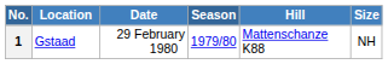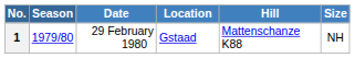 <table class="wikitable sortable" style="font-size:86%; line-height:15px; text-align:left; border:grey solid 1px; border-collapse:collapse; background:#ffffff;">
 <tr style="background:#efefef;">
 <th style="background-color:#369; color:white; width:10px;">No.</th>
+<th style="background-color:#369; color:white;  width:30px;">Season</th>
+<th style="background-color:#4180be; color:white; width:89px;">Date</th>
 <th style="background-color:#4180be; color:white; width:68px;">Location</th>
-<th style="background-color:#4180be; color:white; width:89px;">Date</th>
-<th style="background-color:#369; color:white;  width:30px;">Season</th>
 <th style="background-color:#4180be; color:white; width:115px;">Hill</th>
 <th style="background-color:#4180be; color:white; width:25px;">Size</th>
 </tr>
 <tr>
 <th scope=row style="text-align:center;">1</th>
+<td align=center><a href='#'>1979/80</a></td>
+<td align=right>29 February 1980  </td>
 <td> <a href='#'>Gstaad</a></td>
-<td align=right>29 February 1980  </td>
-<td align=center><a href='#'>1979/80</a></td>
 <td><a href='#'>Mattenschanze</a> K88</td>
 <td align=center>NH</td>
 </tr>
 </table>
